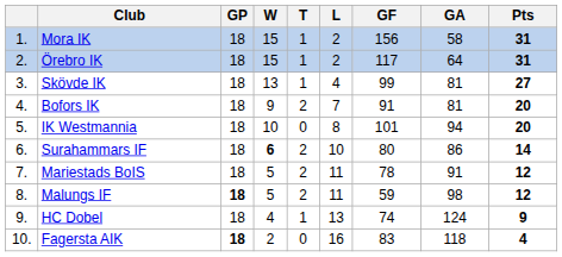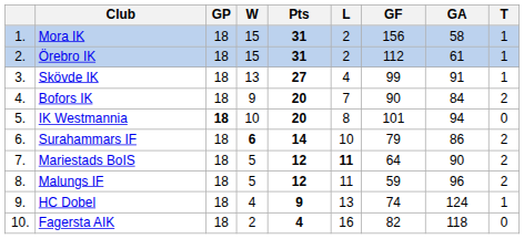 <table class="wikitable">
 <tr>
 <th width="30"></th>
 <th width="200">Club</th>
 <th width="30">GP</th>
 <th width="30">W</th>
-<th width="30">T</th>
+<th width="70">Pts</th>
 <th width="30">L</th>
 <th width="70">GF</th>
 <th width="70">GA</th>
-<th width="70">Pts</th>
+<th width="30">T</th>
 </tr>
 <tr bgcolor="#BCD2EE" align="center">
 <td>1.</td>
 <td align="left"><a href='#'>Mora IK</a></td>
 <td>18</td>
 <td>15</td>
-<td>1</td>
+<td><strong>31</strong></td>
 <td>2</td>
 <td>156</td>
 <td>58</td>
-<td><strong>31</strong></td>
+<td>1</td>
 </tr>
 <tr bgcolor="#BCD2EE" align="center">
 <td>2.</td>
 <td align="left"><a href='#'>Örebro IK</a></td>
 <td>18</td>
 <td>15</td>
+<td><strong>31</strong></td>
+<td>2</td>
+<td>112</td>
+<td>61</td>
 <td>1</td>
-<td>2</td>
-<td>117</td>
-<td>64</td>
-<td><strong>31</strong></td>
 </tr>
 <tr bgcolor="#FFFFFF" align="center">
 <td>3.</td>
 <td align="left"><a href='#'>Skövde IK</a></td>
 <td>18</td>
 <td>13</td>
-<td>1</td>
+<td><strong>27</strong></td>
 <td>4</td>
 <td>99</td>
-<td>81</td>
-<td><strong>27</strong></td>
+<td>91</td>
+<td>1</td>
 </tr>
 <tr bgcolor="#FFFFFF" align="center">
 <td>4.</td>
 <td align="left"><a href='#'>Bofors IK</a></td>
 <td>18</td>
 <td>9</td>
+<td><strong>20</strong></td>
+<td>7</td>
+<td>90</td>
+<td>84</td>
 <td>2</td>
-<td>7</td>
-<td>91</td>
-<td>81</td>
-<td><strong>20</strong></td>
 </tr>
 <tr bgcolor="#FFFFFF" align="center">
 <td>5.</td>
 <td align="left"><a href='#'>IK Westmannia</a></td>
-<td>18</td>
+<td><strong>18</strong></td>
 <td>10</td>
-<td>0</td>
+<td><strong>20</strong></td>
 <td>8</td>
 <td>101</td>
 <td>94</td>
-<td><strong>20</strong></td>
+<td>0</td>
 </tr>
 <tr bgcolor="#FFFFFF" align="center">
 <td>6.</td>
 <td align="left"><a href='#'>Surahammars IF</a></td>
 <td>18</td>
 <td><strong>6</strong></td>
+<td><strong>14</strong></td>
+<td>10</td>
+<td>79</td>
+<td>86</td>
 <td>2</td>
-<td>10</td>
-<td>80</td>
-<td>86</td>
-<td><strong>14</strong></td>
 </tr>
 <tr bgcolor="#FFFFFF" align="center">
 <td>7.</td>
 <td align="left"><a href='#'>Mariestads BoIS</a></td>
 <td>18</td>
 <td>5</td>
+<td><strong>12</strong></td>
+<td><strong>11</strong></td>
+<td>64</td>
+<td>90</td>
 <td>2</td>
-<td>11</td>
-<td>78</td>
-<td>91</td>
-<td><strong>12</strong></td>
 </tr>
 <tr bgcolor="#FFFFFF" align="center">
 <td>8.</td>
 <td align="left"><a href='#'>Malungs IF</a></td>
-<td><strong>18</strong></td>
+<td>18</td>
 <td>5</td>
-<td>2</td>
+<td><strong>12</strong></td>
 <td>11</td>
 <td>59</td>
-<td>98</td>
-<td><strong>12</strong></td>
+<td>96</td>
+<td>2</td>
 </tr>
 <tr bgcolor="#FFFFFF" align="center">
 <td>9.</td>
 <td align="left"><a href='#'>HC Dobel</a></td>
 <td>18</td>
 <td>4</td>
-<td>1</td>
+<td><strong>9</strong></td>
 <td>13</td>
 <td>74</td>
 <td>124</td>
-<td><strong>9</strong></td>
+<td>1</td>
 </tr>
 <tr bgcolor="#FFFFFF" align="center">
 <td>10.</td>
 <td align="left"><a href='#'>Fagersta AIK</a></td>
-<td><strong>18</strong></td>
+<td>18</td>
 <td>2</td>
+<td><strong>4</strong></td>
+<td>16</td>
+<td>82</td>
+<td>118</td>
 <td>0</td>
-<td>16</td>
-<td>83</td>
-<td>118</td>
-<td><strong>4</strong></td>
 </tr>
 </table>
